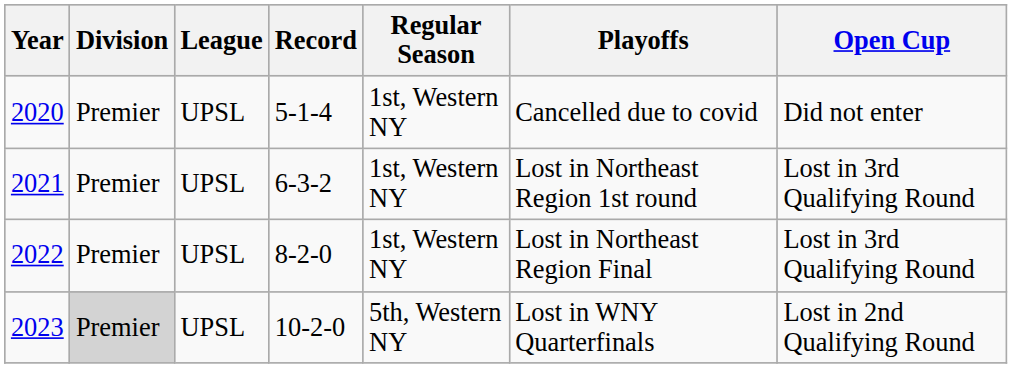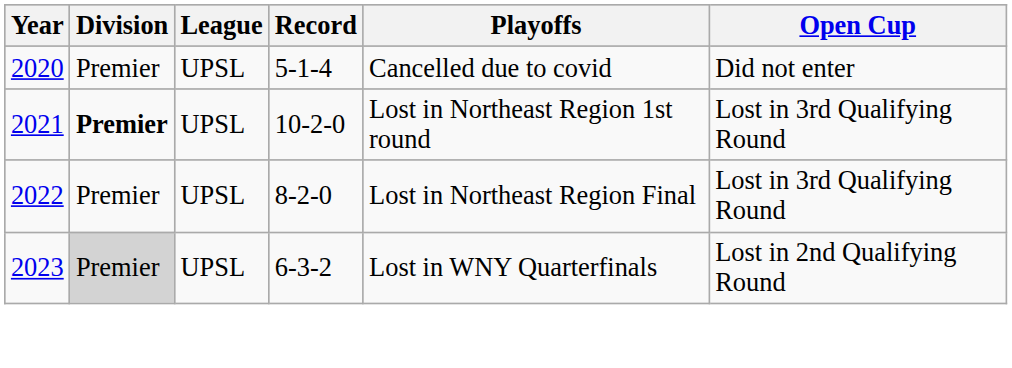 <table class="wikitable">
 <tr>
 <th>Year</th>
 <th>Division</th>
 <th>League</th>
 <th>Record</th>
-<th>Regular Season</th>
 <th>Playoffs</th>
 <th><a href='#'>Open Cup</a></th>
 </tr>
 <tr>
 <td><a href='#'>2020</a></td>
 <td>Premier</td>
 <td>UPSL</td>
 <td>5-1-4</td>
-<td>1st, Western NY</td>
 <td>Cancelled due to covid</td>
 <td>Did not enter</td>
 </tr>
 <tr>
 <td><a href='#'>2021</a></td>
-<td>Premier</td>
+<td><strong>Premier</strong></td>
 <td>UPSL</td>
-<td>6-3-2</td>
-<td>1st, Western NY</td>
+<td>10-2-0</td>
 <td>Lost in Northeast Region 1st round</td>
 <td>Lost in 3rd Qualifying Round</td>
 </tr>
 <tr>
 <td><a href='#'>2022</a></td>
 <td>Premier</td>
 <td>UPSL</td>
 <td>8-2-0</td>
-<td>1st, Western NY</td>
 <td>Lost in Northeast Region Final</td>
 <td>Lost in 3rd Qualifying Round</td>
 </tr>
 <tr>
 <td><a href='#'>2023</a></td>
 <td style="background: lightgrey;">Premier</td>
 <td>UPSL</td>
-<td>10-2-0</td>
-<td>5th, Western NY</td>
+<td>6-3-2</td>
 <td>Lost in WNY Quarterfinals</td>
 <td>Lost in 2nd Qualifying Round</td>
 </tr>
 </table>
